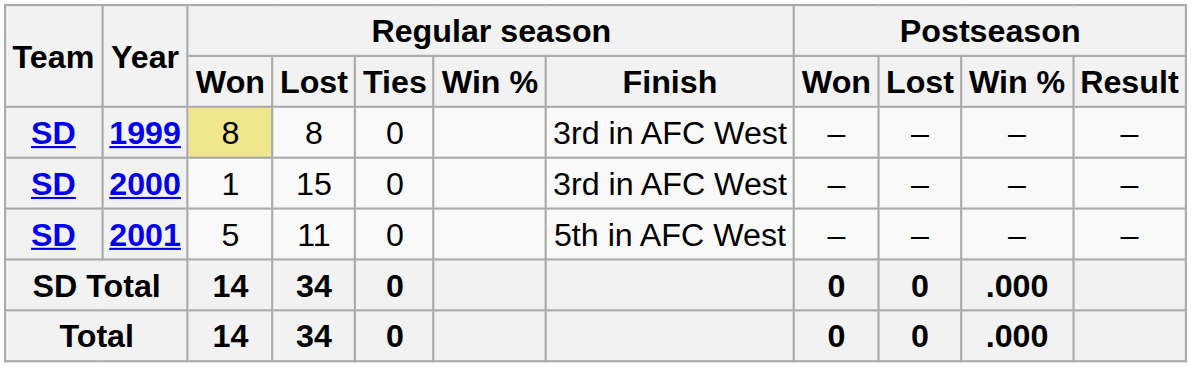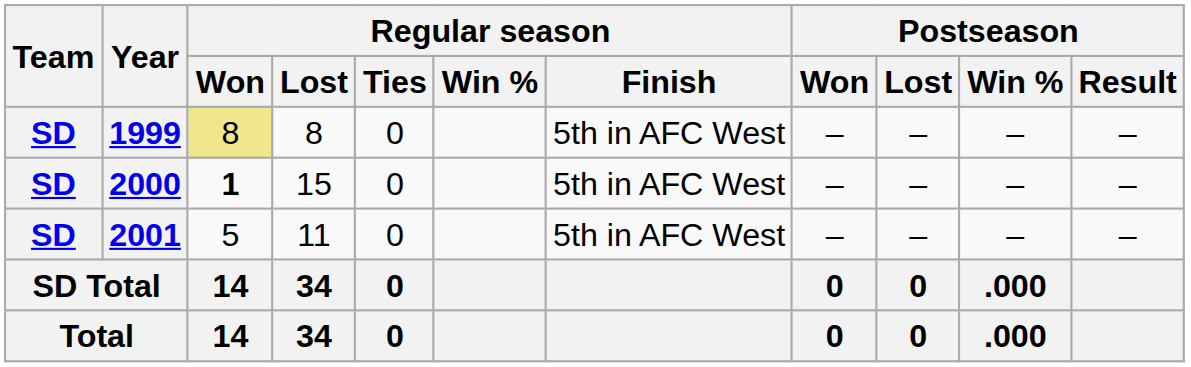 <table class="wikitable" style="font-size: 95%; text-align:center;">
 <tr>
 <th rowspan="2">Team</th>
 <th rowspan="2">Year</th>
 <th colspan="5">Regular season</th>
 <th colspan="4">Postseason</th>
 </tr>
 <tr>
 <th>Won</th>
 <th>Lost</th>
 <th>Ties</th>
 <th>Win %</th>
 <th>Finish</th>
 <th>Won</th>
 <th>Lost</th>
 <th>Win %</th>
 <th>Result</th>
 </tr>
 <tr>
 <th><a href='#'>SD</a></th>
 <th><a href='#'>1999</a></th>
 <td style="background: khaki;">8</td>
 <td>8</td>
 <td>0</td>
 <td></td>
-<td>3rd in AFC West</td>
+<td>5th in AFC West</td>
 <td>–</td>
 <td>–</td>
 <td>–</td>
 <td>–</td>
 </tr>
 <tr>
 <th><a href='#'>SD</a></th>
 <th><a href='#'>2000</a></th>
-<td>1</td>
+<td><strong>1</strong></td>
 <td>15</td>
 <td>0</td>
 <td></td>
-<td>3rd in AFC West</td>
+<td>5th in AFC West</td>
 <td>–</td>
 <td>–</td>
 <td>–</td>
 <td>–</td>
 </tr>
 <tr>
 <th><a href='#'>SD</a></th>
 <th><a href='#'>2001</a></th>
 <td>5</td>
 <td>11</td>
 <td>0</td>
 <td></td>
 <td>5th in AFC West</td>
 <td>–</td>
 <td>–</td>
 <td>–</td>
 <td>–</td>
 </tr>
 <tr>
 <th colspan="2">SD Total</th>
 <th>14</th>
 <th>34</th>
 <th>0</th>
 <th></th>
 <th></th>
 <th>0</th>
 <th>0</th>
 <th>.000</th>
 <th></th>
 </tr>
 <tr>
 <th colspan="2">Total</th>
 <th>14</th>
 <th>34</th>
 <th>0</th>
 <th></th>
 <th></th>
 <th>0</th>
 <th>0</th>
 <th>.000</th>
 <th></th>
 </tr>
 </table>
